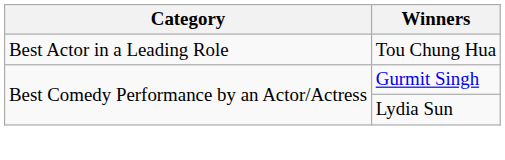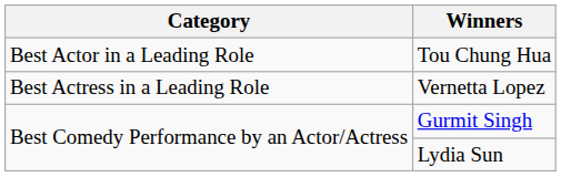 <table class="wikitable">
 <tr>
 <th>Category</th>
 <th>Winners</th>
 </tr>
 <tr>
 <td>Best Actor in a Leading Role</td>
 <td>Tou Chung Hua</td>
 </tr>
 <tr>
+<td>Best Actress in a Leading Role</td>
+<td>Vernetta Lopez</td>
+</tr>
+<tr>
 <td rowspan="2">Best Comedy Performance by an Actor/Actress</td>
 <td><a href='#'>Gurmit Singh</a></td>
 </tr>
 <tr>
 <td>Lydia Sun</td>
 </tr>
 </table>
